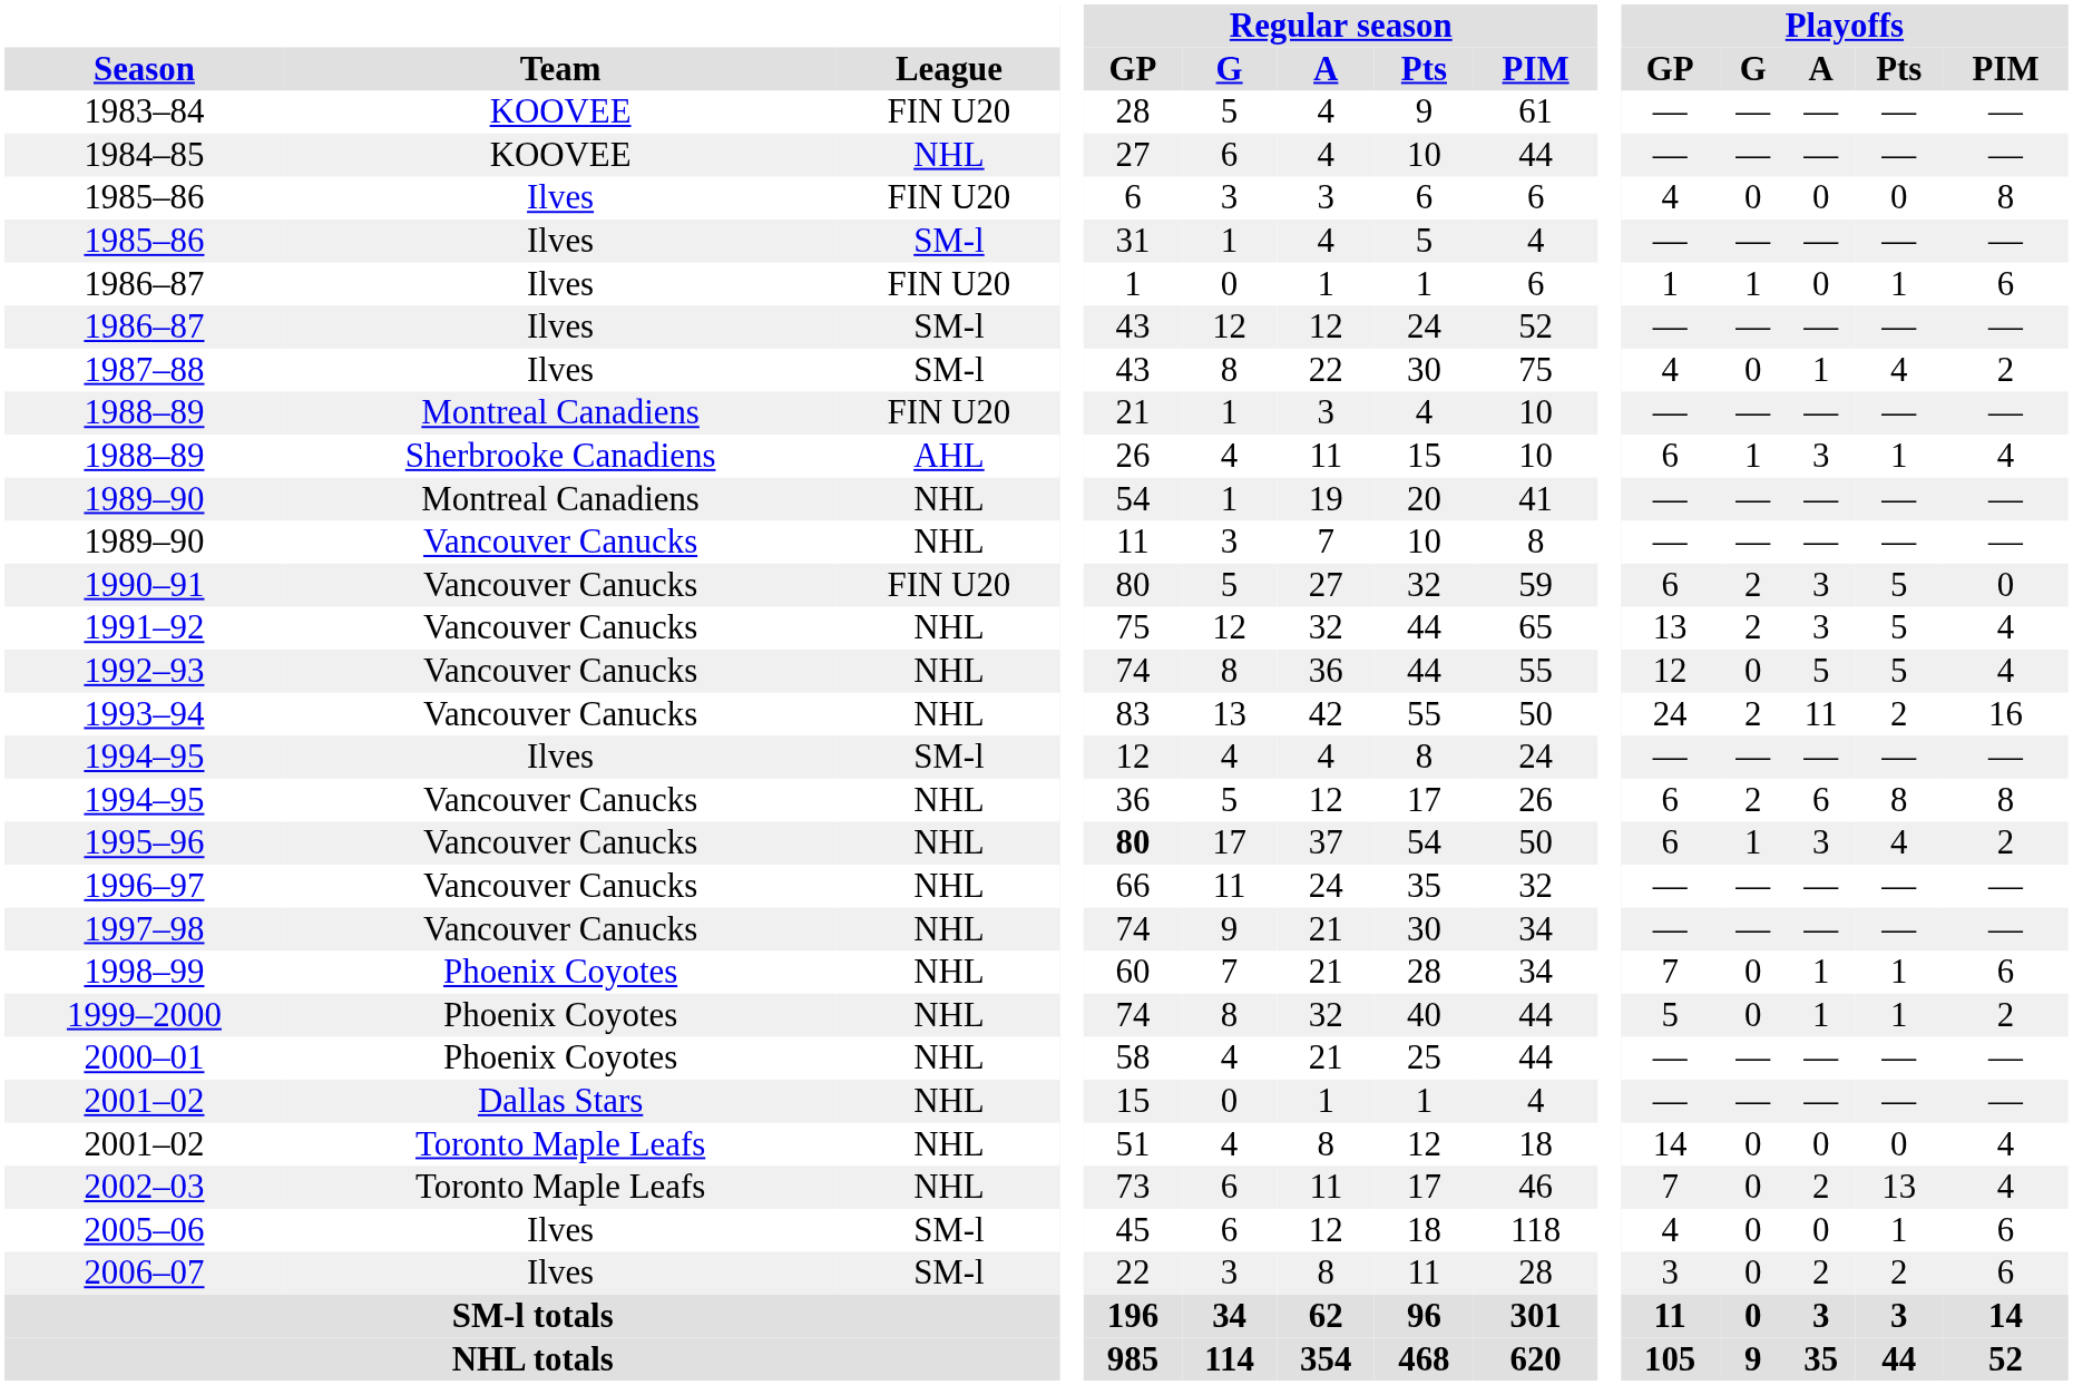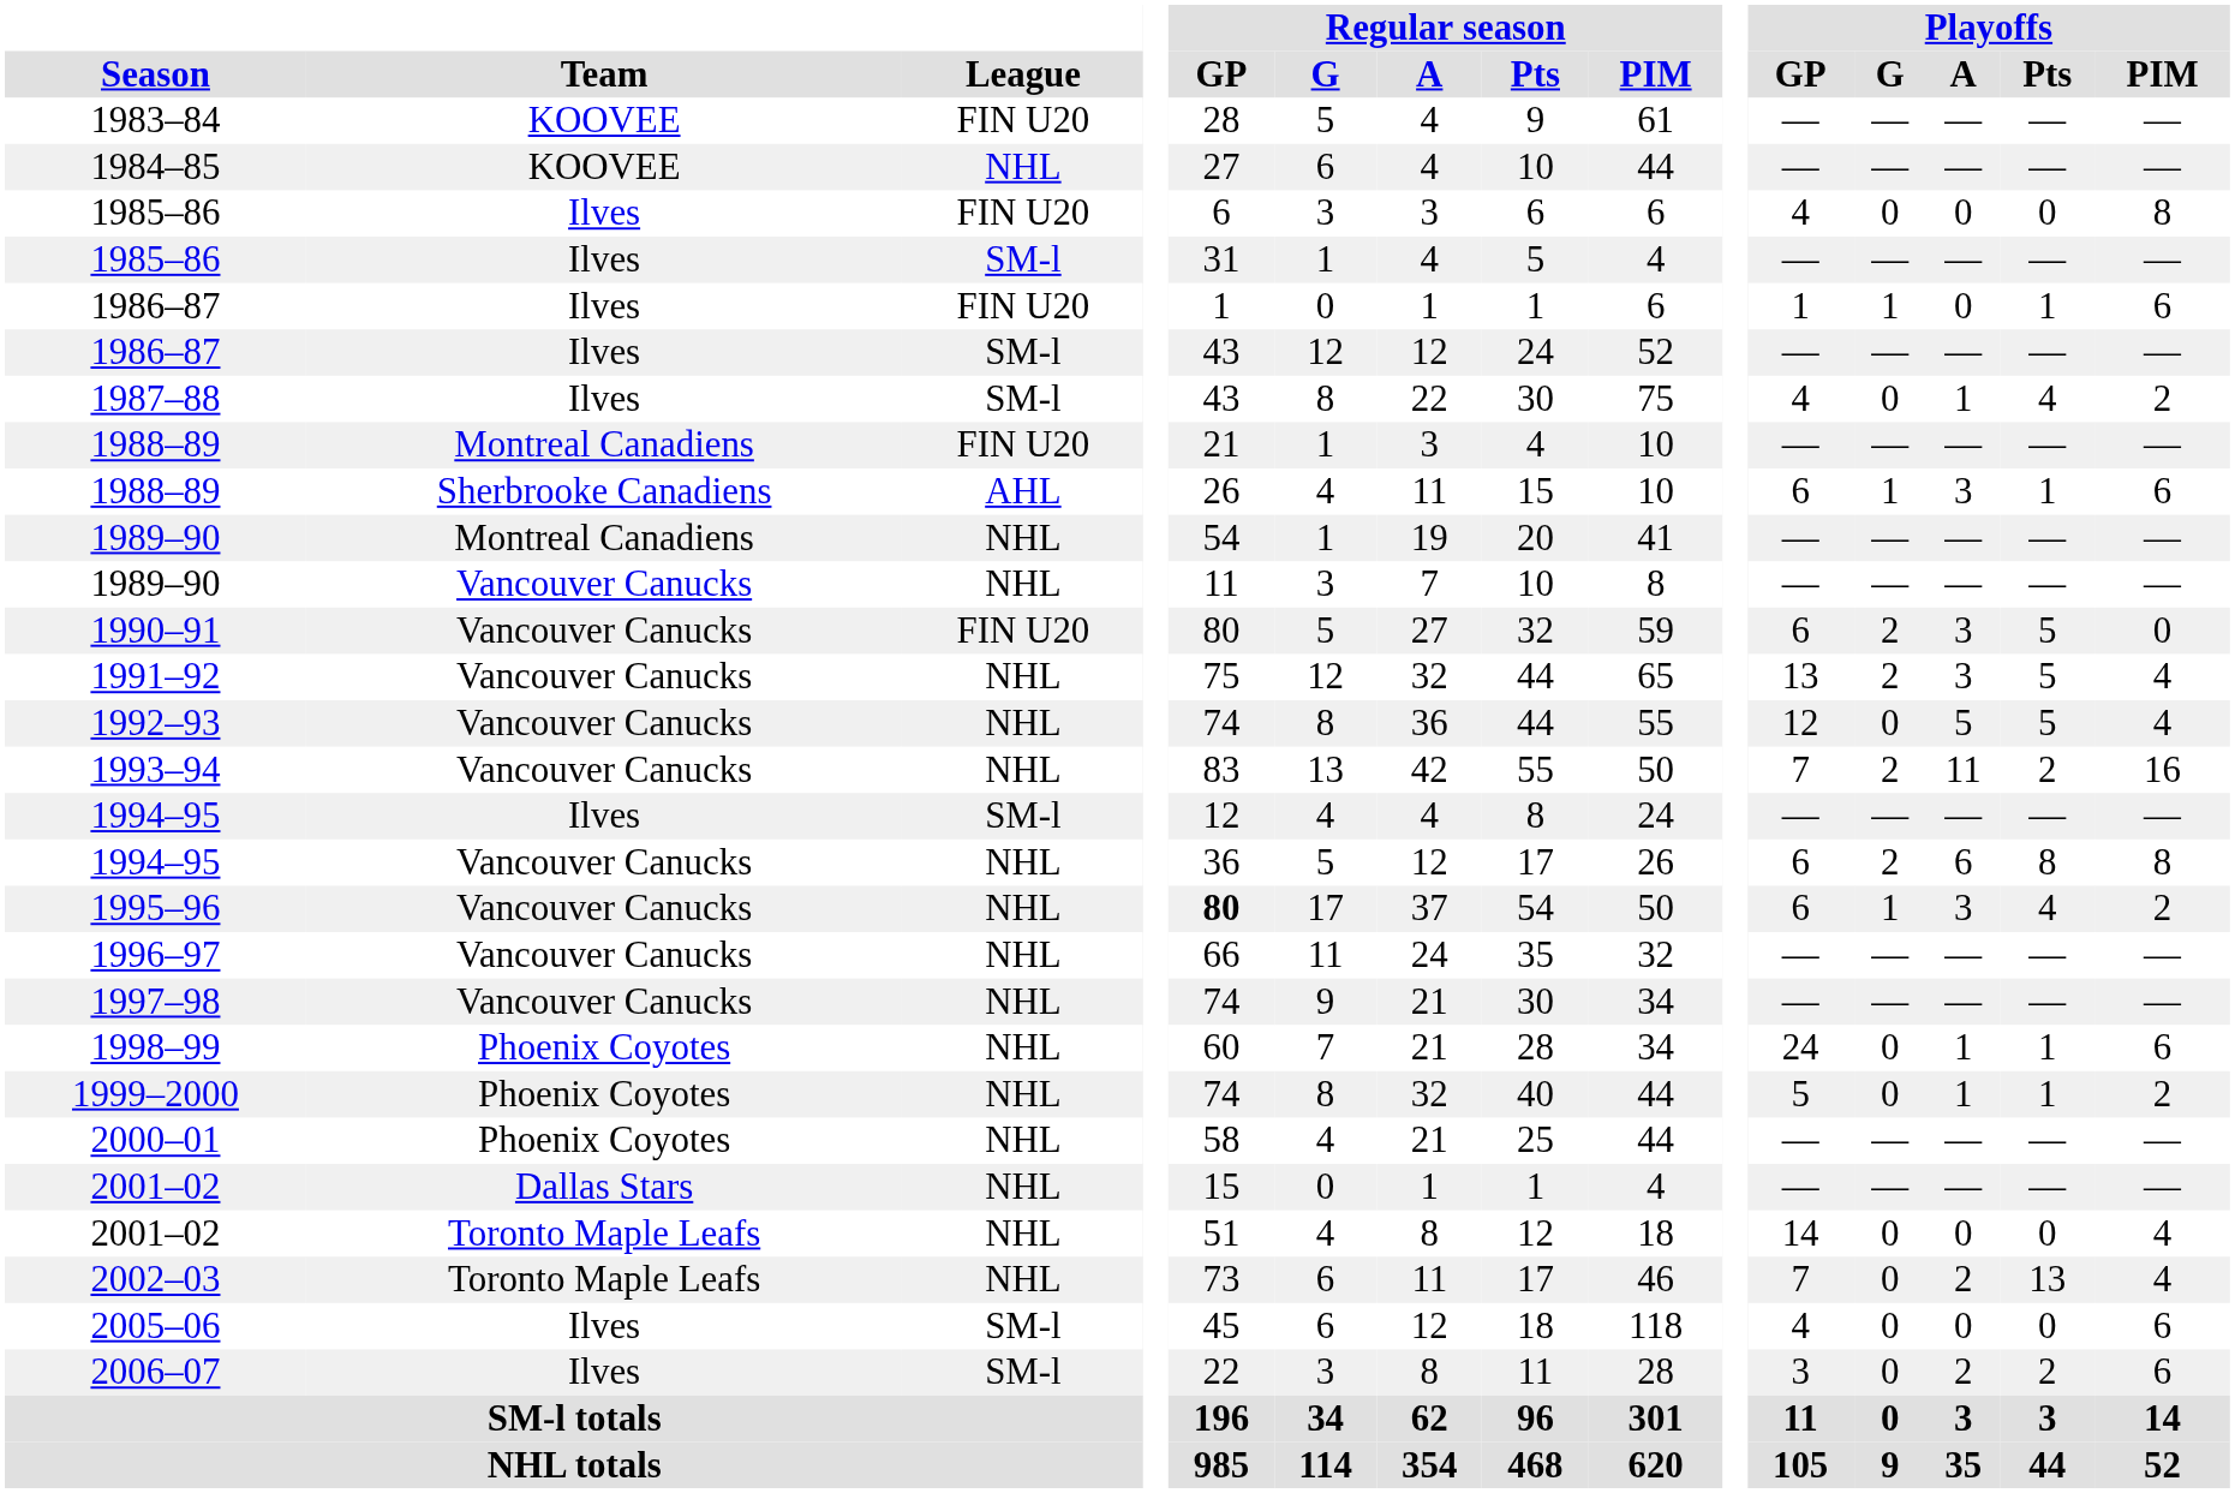 <table border="0" cellpadding="1" cellspacing="0" style="text-align:center; width:60em">
 <tr bgcolor="#e0e0e0">
 <th colspan="3" bgcolor="#ffffff"> </th>
 <th rowspan="99" bgcolor="#ffffff"> </th>
 <th colspan="5"><a href='#'>Regular season</a></th>
 <th rowspan="99" bgcolor="#ffffff"> </th>
 <th colspan="5"><a href='#'>Playoffs</a></th>
 </tr>
 <tr bgcolor="#e0e0e0">
 <th><a href='#'>Season</a></th>
 <th>Team</th>
 <th>League</th>
 <th>GP</th>
 <th><a href='#'>G</a></th>
 <th><a href='#'>A</a></th>
 <th><a href='#'>Pts</a></th>
 <th><a href='#'>PIM</a></th>
 <th>GP</th>
 <th>G</th>
 <th>A</th>
 <th>Pts</th>
 <th>PIM</th>
 </tr>
 <tr>
 <td>1983–84</td>
 <td><a href='#'>KOOVEE</a></td>
 <td>FIN U20</td>
 <td>28</td>
 <td>5</td>
 <td>4</td>
 <td>9</td>
 <td>61</td>
 <td>—</td>
 <td>—</td>
 <td>—</td>
 <td>—</td>
 <td>—</td>
 </tr>
 <tr bgcolor="#f0f0f0">
 <td>1984–85</td>
 <td>KOOVEE</td>
 <td><a href='#'>NHL</a></td>
 <td>27</td>
 <td>6</td>
 <td>4</td>
 <td>10</td>
 <td>44</td>
 <td>—</td>
 <td>—</td>
 <td>—</td>
 <td>—</td>
 <td>—</td>
 </tr>
 <tr>
 <td>1985–86</td>
 <td><a href='#'>Ilves</a></td>
 <td>FIN U20</td>
 <td>6</td>
 <td>3</td>
 <td>3</td>
 <td>6</td>
 <td>6</td>
 <td>4</td>
 <td>0</td>
 <td>0</td>
 <td>0</td>
 <td>8</td>
 </tr>
 <tr bgcolor="#f0f0f0">
 <td><a href='#'>1985–86</a></td>
 <td>Ilves</td>
 <td><a href='#'>SM-l</a></td>
 <td>31</td>
 <td>1</td>
 <td>4</td>
 <td>5</td>
 <td>4</td>
 <td>—</td>
 <td>—</td>
 <td>—</td>
 <td>—</td>
 <td>—</td>
 </tr>
 <tr>
 <td>1986–87</td>
 <td>Ilves</td>
 <td>FIN U20</td>
 <td>1</td>
 <td>0</td>
 <td>1</td>
 <td>1</td>
 <td>6</td>
 <td>1</td>
 <td>1</td>
 <td>0</td>
 <td>1</td>
 <td>6</td>
 </tr>
 <tr bgcolor="#f0f0f0">
 <td><a href='#'>1986–87</a></td>
 <td>Ilves</td>
 <td>SM-l</td>
 <td>43</td>
 <td>12</td>
 <td>12</td>
 <td>24</td>
 <td>52</td>
 <td>—</td>
 <td>—</td>
 <td>—</td>
 <td>—</td>
 <td>—</td>
 </tr>
 <tr>
 <td><a href='#'>1987–88</a></td>
 <td>Ilves</td>
 <td>SM-l</td>
 <td>43</td>
 <td>8</td>
 <td>22</td>
 <td>30</td>
 <td>75</td>
 <td>4</td>
 <td>0</td>
 <td>1</td>
 <td>4</td>
 <td>2</td>
 </tr>
 <tr bgcolor="#f0f0f0">
 <td><a href='#'>1988–89</a></td>
 <td><a href='#'>Montreal Canadiens</a></td>
 <td>FIN U20</td>
 <td>21</td>
 <td>1</td>
 <td>3</td>
 <td>4</td>
 <td>10</td>
 <td>—</td>
 <td>—</td>
 <td>—</td>
 <td>—</td>
 <td>—</td>
 </tr>
 <tr>
 <td><a href='#'>1988–89</a></td>
 <td><a href='#'>Sherbrooke Canadiens</a></td>
 <td><a href='#'>AHL</a></td>
 <td>26</td>
 <td>4</td>
 <td>11</td>
 <td>15</td>
 <td>10</td>
 <td>6</td>
 <td>1</td>
 <td>3</td>
 <td>1</td>
-<td>4</td>
+<td>6</td>
 </tr>
 <tr bgcolor="#f0f0f0">
 <td><a href='#'>1989–90</a></td>
 <td>Montreal Canadiens</td>
 <td>NHL</td>
 <td>54</td>
 <td>1</td>
 <td>19</td>
 <td>20</td>
 <td>41</td>
 <td>—</td>
 <td>—</td>
 <td>—</td>
 <td>—</td>
 <td>—</td>
 </tr>
 <tr>
 <td>1989–90</td>
 <td><a href='#'>Vancouver Canucks</a></td>
 <td>NHL</td>
 <td>11</td>
 <td>3</td>
 <td>7</td>
 <td>10</td>
 <td>8</td>
 <td>—</td>
 <td>—</td>
 <td>—</td>
 <td>—</td>
 <td>—</td>
 </tr>
 <tr bgcolor="#f0f0f0">
 <td><a href='#'>1990–91</a></td>
 <td>Vancouver Canucks</td>
 <td>FIN U20</td>
 <td>80</td>
 <td>5</td>
 <td>27</td>
 <td>32</td>
 <td>59</td>
 <td>6</td>
 <td>2</td>
 <td>3</td>
 <td>5</td>
 <td>0</td>
 </tr>
 <tr>
 <td><a href='#'>1991–92</a></td>
 <td>Vancouver Canucks</td>
 <td>NHL</td>
 <td>75</td>
 <td>12</td>
 <td>32</td>
 <td>44</td>
 <td>65</td>
 <td>13</td>
 <td>2</td>
 <td>3</td>
 <td>5</td>
 <td>4</td>
 </tr>
 <tr bgcolor="#f0f0f0">
 <td><a href='#'>1992–93</a></td>
 <td>Vancouver Canucks</td>
 <td>NHL</td>
 <td>74</td>
 <td>8</td>
 <td>36</td>
 <td>44</td>
 <td>55</td>
 <td>12</td>
 <td>0</td>
 <td>5</td>
 <td>5</td>
 <td>4</td>
 </tr>
 <tr>
 <td><a href='#'>1993–94</a></td>
 <td>Vancouver Canucks</td>
 <td>NHL</td>
 <td>83</td>
 <td>13</td>
 <td>42</td>
 <td>55</td>
 <td>50</td>
-<td>24</td>
+<td>7</td>
 <td>2</td>
 <td>11</td>
 <td>2</td>
 <td>16</td>
 </tr>
 <tr bgcolor="#f0f0f0">
 <td><a href='#'>1994–95</a></td>
 <td>Ilves</td>
 <td>SM-l</td>
 <td>12</td>
 <td>4</td>
 <td>4</td>
 <td>8</td>
 <td>24</td>
 <td>—</td>
 <td>—</td>
 <td>—</td>
 <td>—</td>
 <td>—</td>
 </tr>
 <tr>
 <td><a href='#'>1994–95</a></td>
 <td>Vancouver Canucks</td>
 <td>NHL</td>
 <td>36</td>
 <td>5</td>
 <td>12</td>
 <td>17</td>
 <td>26</td>
 <td>6</td>
 <td>2</td>
 <td>6</td>
 <td>8</td>
 <td>8</td>
 </tr>
 <tr bgcolor="#f0f0f0">
 <td><a href='#'>1995–96</a></td>
 <td>Vancouver Canucks</td>
 <td>NHL</td>
 <td><strong>80</strong></td>
 <td>17</td>
 <td>37</td>
 <td>54</td>
 <td>50</td>
 <td>6</td>
 <td>1</td>
 <td>3</td>
 <td>4</td>
 <td>2</td>
 </tr>
 <tr>
 <td><a href='#'>1996–97</a></td>
 <td>Vancouver Canucks</td>
 <td>NHL</td>
 <td>66</td>
 <td>11</td>
 <td>24</td>
 <td>35</td>
 <td>32</td>
 <td>—</td>
 <td>—</td>
 <td>—</td>
 <td>—</td>
 <td>—</td>
 </tr>
 <tr bgcolor="#f0f0f0">
 <td><a href='#'>1997–98</a></td>
 <td>Vancouver Canucks</td>
 <td>NHL</td>
 <td>74</td>
 <td>9</td>
 <td>21</td>
 <td>30</td>
 <td>34</td>
 <td>—</td>
 <td>—</td>
 <td>—</td>
 <td>—</td>
 <td>—</td>
 </tr>
 <tr>
 <td><a href='#'>1998–99</a></td>
 <td><a href='#'>Phoenix Coyotes</a></td>
 <td>NHL</td>
 <td>60</td>
 <td>7</td>
 <td>21</td>
 <td>28</td>
 <td>34</td>
-<td>7</td>
+<td>24</td>
 <td>0</td>
 <td>1</td>
 <td>1</td>
 <td>6</td>
 </tr>
 <tr bgcolor="#f0f0f0">
 <td><a href='#'>1999–2000</a></td>
 <td>Phoenix Coyotes</td>
 <td>NHL</td>
 <td>74</td>
 <td>8</td>
 <td>32</td>
 <td>40</td>
 <td>44</td>
 <td>5</td>
 <td>0</td>
 <td>1</td>
 <td>1</td>
 <td>2</td>
 </tr>
 <tr>
 <td><a href='#'>2000–01</a></td>
 <td>Phoenix Coyotes</td>
 <td>NHL</td>
 <td>58</td>
 <td>4</td>
 <td>21</td>
 <td>25</td>
 <td>44</td>
 <td>—</td>
 <td>—</td>
 <td>—</td>
 <td>—</td>
 <td>—</td>
 </tr>
 <tr bgcolor="#f0f0f0">
 <td><a href='#'>2001–02</a></td>
 <td><a href='#'>Dallas Stars</a></td>
 <td>NHL</td>
 <td>15</td>
 <td>0</td>
 <td>1</td>
 <td>1</td>
 <td>4</td>
 <td>—</td>
 <td>—</td>
 <td>—</td>
 <td>—</td>
 <td>—</td>
 </tr>
 <tr>
 <td>2001–02</td>
 <td><a href='#'>Toronto Maple Leafs</a></td>
 <td>NHL</td>
 <td>51</td>
 <td>4</td>
 <td>8</td>
 <td>12</td>
 <td>18</td>
 <td>14</td>
 <td>0</td>
 <td>0</td>
 <td>0</td>
 <td>4</td>
 </tr>
 <tr bgcolor="#f0f0f0">
 <td><a href='#'>2002–03</a></td>
 <td>Toronto Maple Leafs</td>
 <td>NHL</td>
 <td>73</td>
 <td>6</td>
 <td>11</td>
 <td>17</td>
 <td>46</td>
 <td>7</td>
 <td>0</td>
 <td>2</td>
 <td>13</td>
 <td>4</td>
 </tr>
 <tr>
 <td><a href='#'>2005–06</a></td>
 <td>Ilves</td>
 <td>SM-l</td>
 <td>45</td>
 <td>6</td>
 <td>12</td>
 <td>18</td>
 <td>118</td>
 <td>4</td>
 <td>0</td>
 <td>0</td>
-<td>1</td>
+<td>0</td>
 <td>6</td>
 </tr>
 <tr bgcolor="#f0f0f0">
 <td><a href='#'>2006–07</a></td>
 <td>Ilves</td>
 <td>SM-l</td>
 <td>22</td>
 <td>3</td>
 <td>8</td>
 <td>11</td>
 <td>28</td>
 <td>3</td>
 <td>0</td>
 <td>2</td>
 <td>2</td>
 <td>6</td>
 </tr>
 <tr bgcolor="#e0e0e0">
 <th colspan="3">SM-l totals</th>
 <th>196</th>
 <th>34</th>
 <th>62</th>
 <th>96</th>
 <th>301</th>
 <th>11</th>
 <th>0</th>
 <th>3</th>
 <th>3</th>
 <th>14</th>
 </tr>
 <tr bgcolor="#e0e0e0">
 <th colspan="3">NHL totals</th>
 <th>985</th>
 <th>114</th>
 <th>354</th>
 <th>468</th>
 <th>620</th>
 <th>105</th>
 <th>9</th>
 <th>35</th>
 <th>44</th>
 <th>52</th>
 </tr>
 </table>
